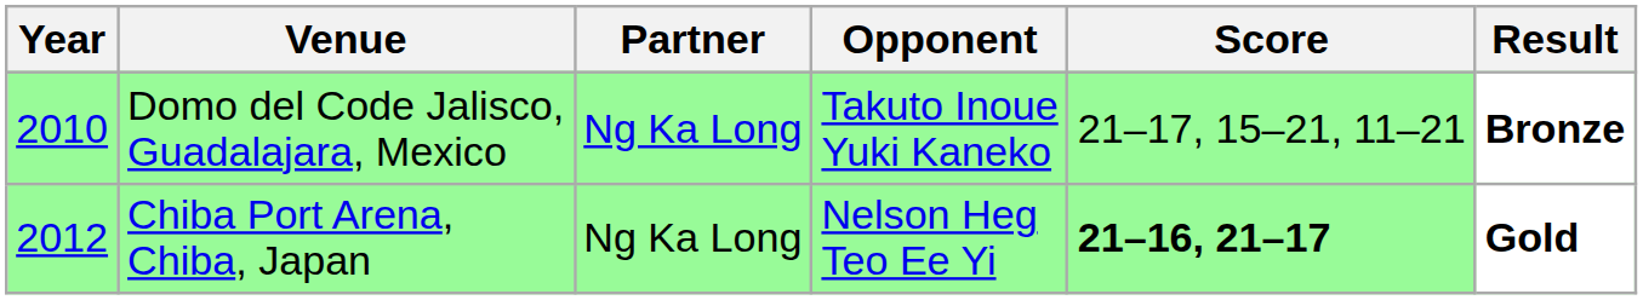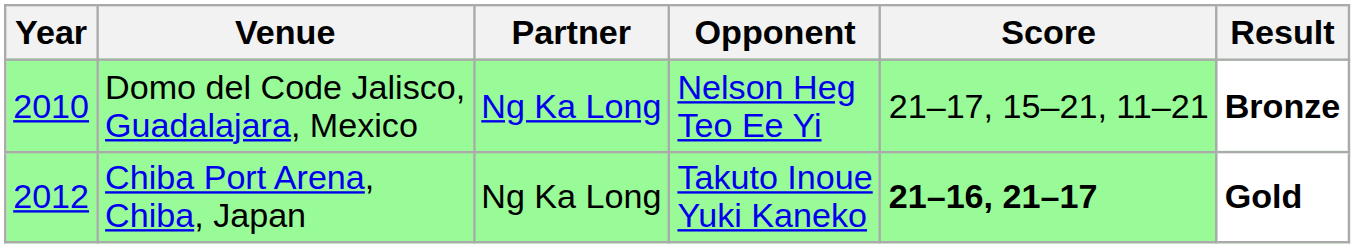 <table class="sortable wikitable" style="font-size: 90%;">
 <tr>
 <th>Year</th>
 <th>Venue</th>
 <th>Partner</th>
 <th>Opponent</th>
 <th>Score</th>
 <th>Result</th>
 </tr>
 <tr style="background:#98FB98">
 <td align="center"><a href='#'>2010</a></td>
 <td align="left">Domo del Code Jalisco,<br><a href='#'>Guadalajara</a>, Mexico</td>
 <td align="left"> <a href='#'>Ng Ka Long</a></td>
-<td align="left"> <a href='#'>Takuto Inoue</a><br> <a href='#'>Yuki Kaneko</a></td>
+<td align="left"> <a href='#'>Nelson Heg</a><br> <a href='#'>Teo Ee Yi</a></td>
 <td align="left">21–17, 15–21, 11–21</td>
 <td style="text-align:left; background:white"> <strong>Bronze</strong></td>
 </tr>
 <tr style="background:#98FB98">
 <td align="center"><a href='#'>2012</a></td>
 <td align="left"><a href='#'>Chiba Port Arena</a>,<br><a href='#'>Chiba</a>, Japan</td>
 <td align="left"> Ng Ka Long</td>
-<td align="left"> <a href='#'>Nelson Heg</a><br> <a href='#'>Teo Ee Yi</a></td>
+<td align="left"> <a href='#'>Takuto Inoue</a><br> <a href='#'>Yuki Kaneko</a></td>
 <td align="left"><strong>21–16, 21–17</strong></td>
 <td style="text-align:left; background:white"> <strong>Gold</strong></td>
 </tr>
 </table>
